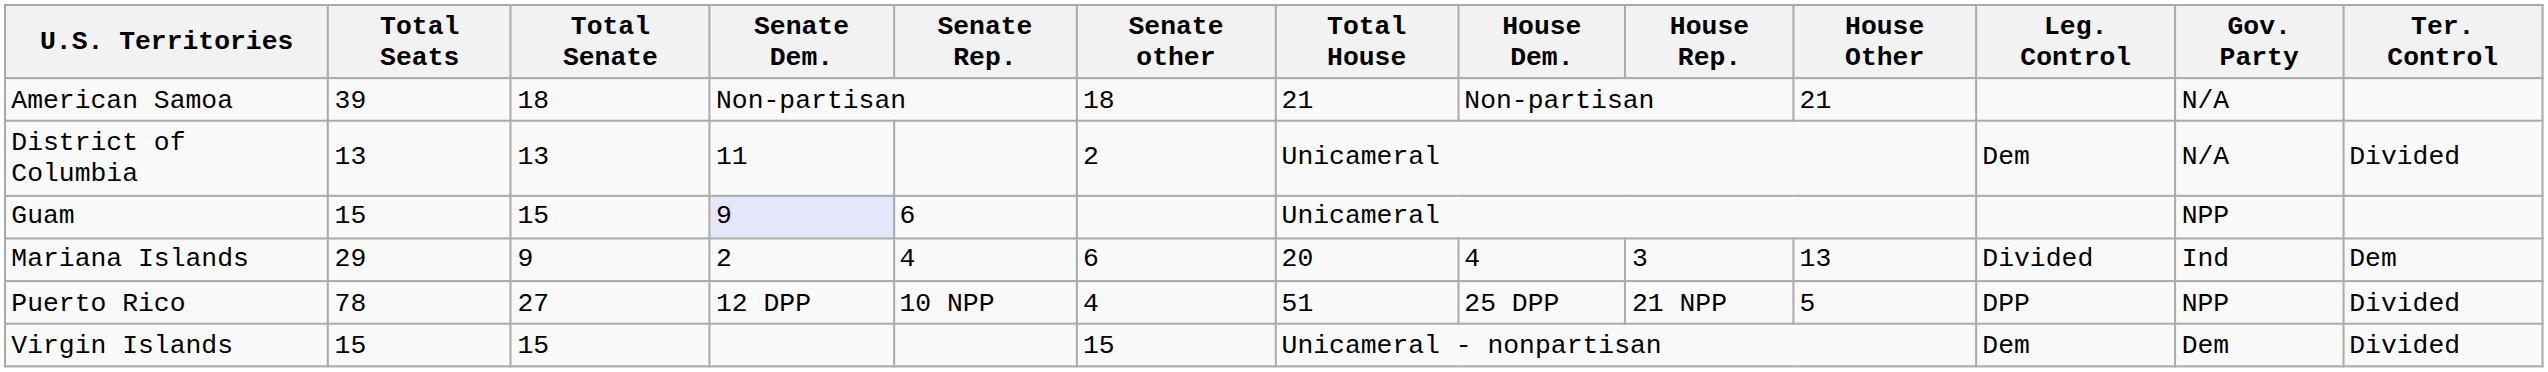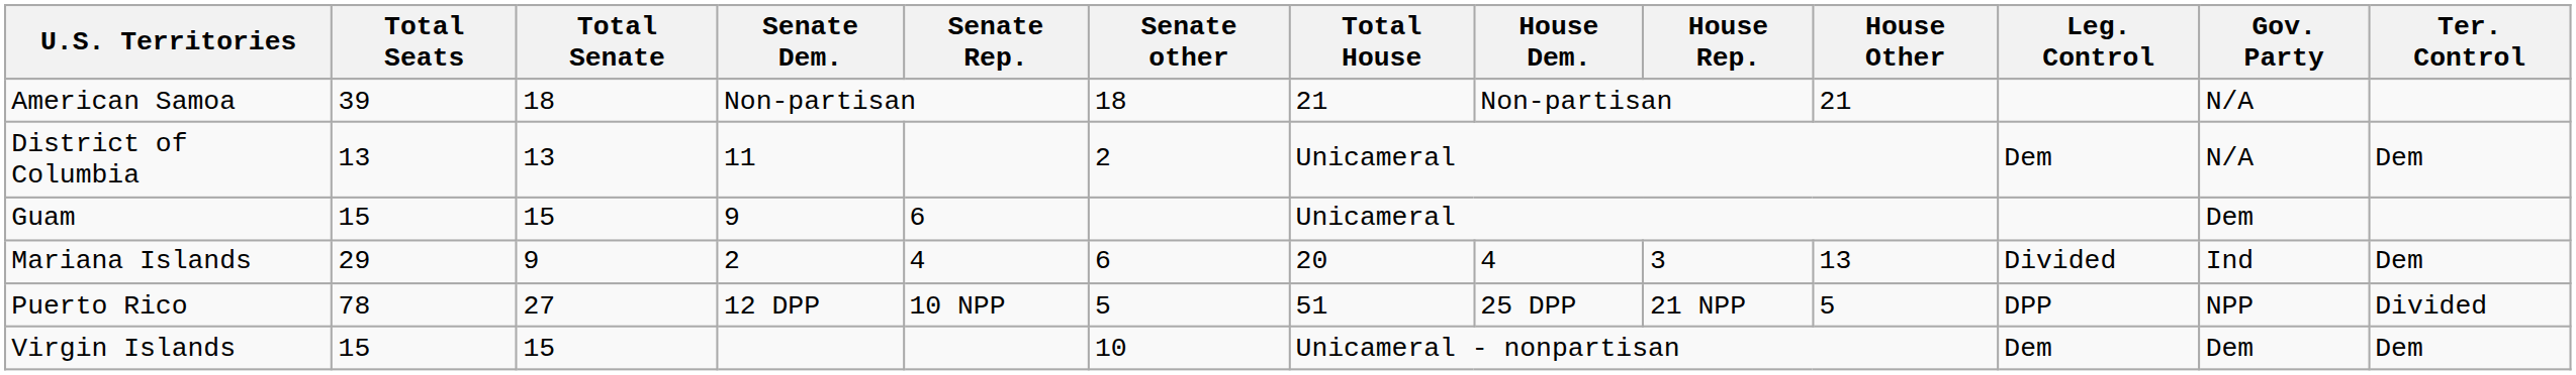 <table class="wikitable sortable mw-datatable sort-under sticky-table-row1 sticky-table-col1">
 <tr>
 <th>U.S. Territories</th>
 <th>Total Seats</th>
 <th>Total Senate</th>
 <th>Senate Dem.</th>
 <th>Senate Rep.</th>
 <th>Senate other</th>
 <th>Total House</th>
 <th>House Dem.</th>
 <th>House Rep.</th>
 <th>House Other</th>
 <th>Leg. Control</th>
 <th>Gov. Party</th>
 <th>Ter. Control</th>
 </tr>
 <tr>
 <td>American Samoa</td>
 <td>39</td>
 <td>18</td>
 <td colspan="2">Non-partisan</td>
 <td>18</td>
 <td>21</td>
 <td colspan="2">Non-partisan</td>
 <td>21</td>
 <td></td>
 <td>N/A</td>
 <td></td>
 </tr>
 <tr>
 <td>District of Columbia</td>
 <td>13</td>
 <td>13</td>
 <td>11</td>
 <td></td>
 <td>2</td>
 <td colspan="4">Unicameral</td>
 <td>Dem</td>
 <td>N/A</td>
-<td>Divided</td>
+<td>Dem</td>
 </tr>
 <tr>
 <td>Guam</td>
 <td>15</td>
 <td>15</td>
-<td style="background: lavender;">9</td>
+<td>9</td>
 <td>6</td>
 <td></td>
 <td colspan="4">Unicameral</td>
 <td></td>
-<td>NPP</td>
+<td>Dem</td>
 <td></td>
 </tr>
 <tr>
 <td>Mariana Islands</td>
 <td>29</td>
 <td>9</td>
 <td>2</td>
 <td>4</td>
 <td>6</td>
 <td>20</td>
 <td>4</td>
 <td>3</td>
 <td>13</td>
 <td>Divided</td>
 <td>Ind</td>
 <td>Dem</td>
 </tr>
 <tr>
 <td>Puerto Rico</td>
 <td>78</td>
 <td>27</td>
 <td>12 DPP</td>
 <td>10 NPP</td>
-<td>4</td>
+<td>5</td>
 <td>51</td>
 <td>25 DPP</td>
 <td>21 NPP</td>
 <td>5</td>
 <td>DPP</td>
 <td>NPP</td>
 <td>Divided</td>
 </tr>
 <tr>
 <td>Virgin Islands</td>
 <td>15</td>
 <td>15</td>
 <td></td>
 <td></td>
-<td>15</td>
+<td>10</td>
 <td colspan="4">Unicameral - nonpartisan</td>
 <td>Dem</td>
 <td>Dem</td>
-<td>Divided</td>
+<td>Dem</td>
 </tr>
 </table>
